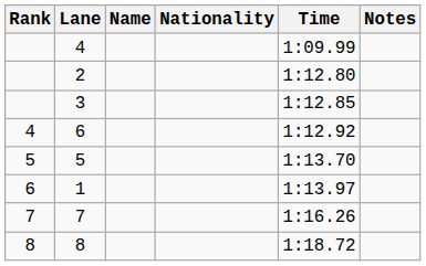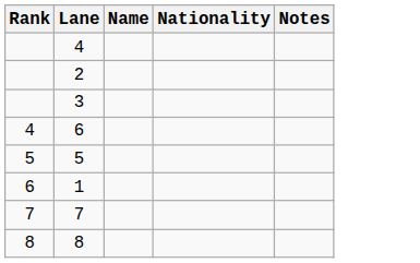 <table class="wikitable sortable" style="text-align:center">
 <tr>
 <th>Rank</th>
 <th>Lane</th>
 <th>Name</th>
 <th>Nationality</th>
-<th>Time</th>
 <th>Notes</th>
 </tr>
 <tr>
 <td></td>
 <td>4</td>
 <td align=left></td>
 <td align=left></td>
-<td>1:09.99</td>
 <td></td>
 </tr>
 <tr>
 <td></td>
 <td>2</td>
 <td align=left></td>
 <td align=left></td>
-<td>1:12.80</td>
 <td></td>
 </tr>
 <tr>
 <td></td>
 <td>3</td>
 <td align=left></td>
 <td align=left></td>
-<td>1:12.85</td>
 <td></td>
 </tr>
 <tr>
 <td>4</td>
 <td>6</td>
 <td align=left></td>
 <td align=left></td>
-<td>1:12.92</td>
 <td></td>
 </tr>
 <tr>
 <td>5</td>
 <td>5</td>
 <td align=left></td>
 <td align=left></td>
-<td>1:13.70</td>
 <td></td>
 </tr>
 <tr>
 <td>6</td>
 <td>1</td>
 <td align=left></td>
 <td align=left></td>
-<td>1:13.97</td>
 <td></td>
 </tr>
 <tr>
 <td>7</td>
 <td>7</td>
 <td align=left></td>
 <td align=left></td>
-<td>1:16.26</td>
 <td></td>
 </tr>
 <tr>
 <td>8</td>
 <td>8</td>
 <td align=left></td>
 <td align=left></td>
-<td>1:18.72</td>
 <td></td>
 </tr>
 </table>
